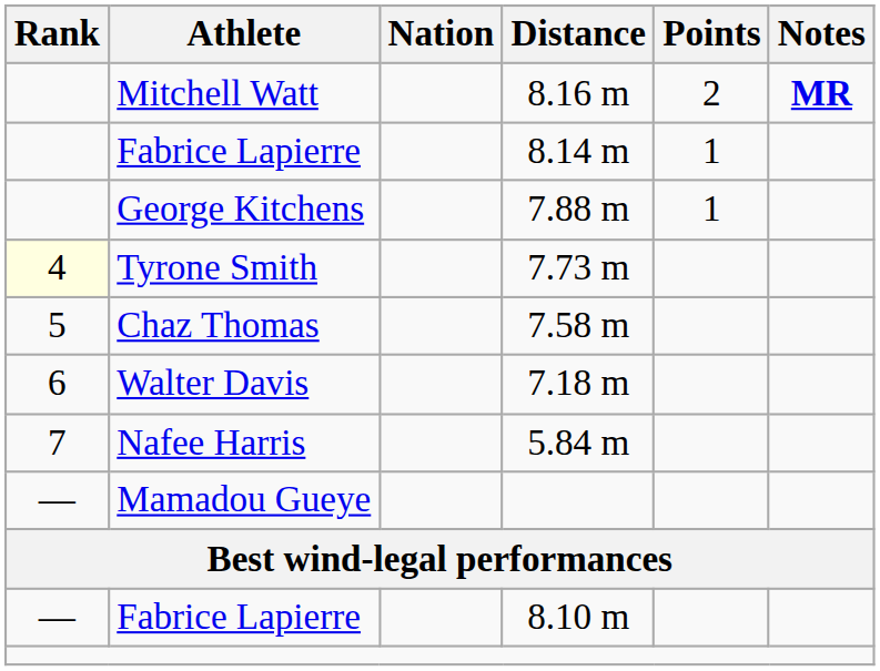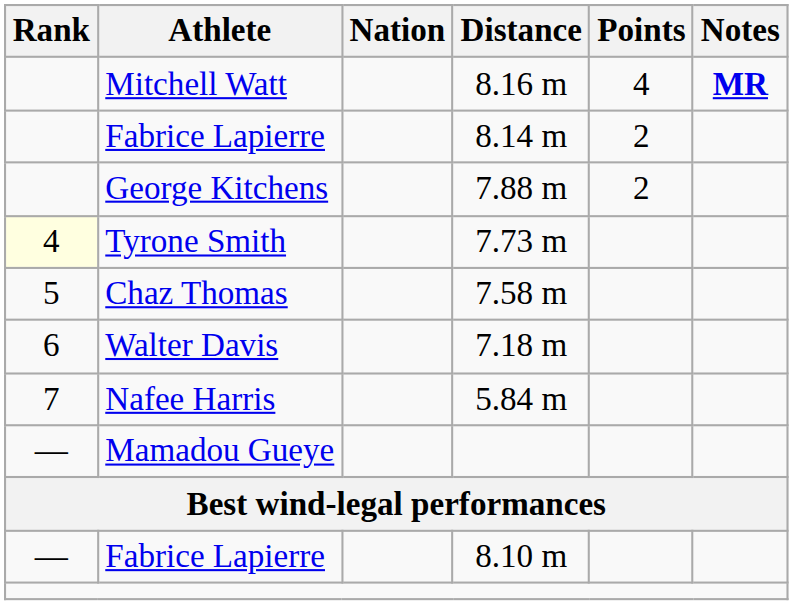 <table class="wikitable mw-datatable sortable" style="text-align:center;">
 <tr>
 <th>Rank</th>
 <th>Athlete</th>
 <th>Nation</th>
 <th>Distance</th>
 <th>Points</th>
 <th>Notes</th>
 </tr>
 <tr>
 <td></td>
 <td align=left><a href='#'>Mitchell Watt</a></td>
 <td align=left></td>
 <td>8.16 m </td>
-<td>2</td>
+<td>4</td>
 <td><strong><a href='#'>MR</a></strong></td>
 </tr>
 <tr>
 <td></td>
 <td align=left><a href='#'>Fabrice Lapierre</a></td>
 <td align=left></td>
 <td>8.14 m </td>
-<td>1</td>
+<td>2</td>
 <td></td>
 </tr>
 <tr>
 <td></td>
 <td align=left><a href='#'>George Kitchens</a></td>
 <td align=left></td>
 <td>7.88 m </td>
-<td>1</td>
+<td>2</td>
 <td></td>
 </tr>
 <tr>
 <td style="background: lightyellow;">4</td>
 <td align=left><a href='#'>Tyrone Smith</a></td>
 <td align=left></td>
 <td>7.73 m </td>
 <td></td>
 <td></td>
 </tr>
 <tr>
 <td>5</td>
 <td align=left><a href='#'>Chaz Thomas</a></td>
 <td align=left></td>
 <td>7.58 m </td>
 <td></td>
 <td></td>
 </tr>
 <tr>
 <td>6</td>
 <td align=left><a href='#'>Walter Davis</a></td>
 <td align=left></td>
 <td>7.18 m </td>
 <td></td>
 <td></td>
 </tr>
 <tr>
 <td>7</td>
 <td align=left><a href='#'>Nafee Harris</a></td>
 <td align=left></td>
 <td>5.84 m </td>
 <td></td>
 <td></td>
 </tr>
 <tr>
 <td>—</td>
 <td align=left><a href='#'>Mamadou Gueye</a></td>
 <td align=left></td>
 <td></td>
 <td></td>
 <td></td>
 </tr>
 <tr>
 <th align=center colspan=6>Best wind-legal performances</th>
 </tr>
 <tr>
 <td>—</td>
 <td align=left><a href='#'>Fabrice Lapierre</a></td>
 <td align=left></td>
 <td>8.10 m </td>
 <td></td>
 <td></td>
 </tr>
 <tr class="sortbottom">
 <td colspan=6></td>
 </tr>
 </table>
